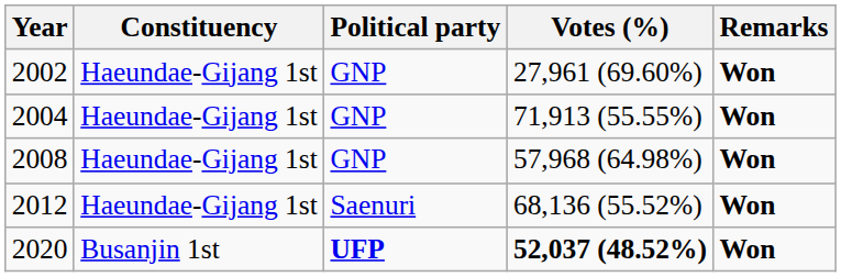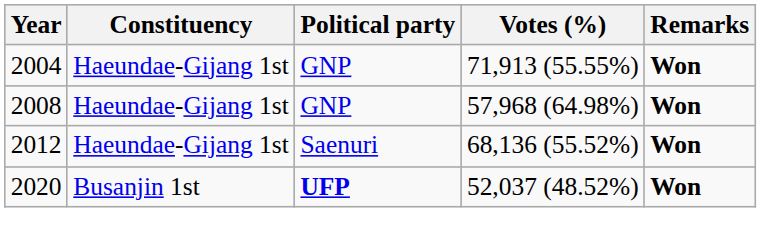 <table class="wikitable">
 <tr>
 <th>Year</th>
 <th>Constituency</th>
 <th>Political party</th>
 <th>Votes (%)</th>
 <th>Remarks</th>
-</tr>
-<tr>
-<td>2002</td>
-<td><a href='#'>Haeundae</a>-<a href='#'>Gijang</a> 1st</td>
-<td><a href='#'>GNP</a></td>
-<td>27,961 (69.60%)</td>
-<td><strong>Won</strong></td>
 </tr>
 <tr>
 <td>2004</td>
 <td><a href='#'>Haeundae</a>-<a href='#'>Gijang</a> 1st</td>
 <td><a href='#'>GNP</a></td>
 <td>71,913 (55.55%)</td>
 <td><strong>Won</strong></td>
 </tr>
 <tr>
 <td>2008</td>
 <td><a href='#'>Haeundae</a>-<a href='#'>Gijang</a> 1st</td>
 <td><a href='#'>GNP</a></td>
 <td>57,968 (64.98%)</td>
 <td><strong>Won</strong></td>
 </tr>
 <tr>
 <td>2012</td>
 <td><a href='#'>Haeundae</a>-<a href='#'>Gijang</a> 1st</td>
 <td><a href='#'>Saenuri</a></td>
 <td>68,136 (55.52%)</td>
 <td><strong>Won</strong></td>
 </tr>
 <tr>
 <td>2020</td>
 <td><a href='#'>Busanjin</a> 1st</td>
 <td><strong><a href='#'>UFP</a></strong></td>
-<td><strong>52,037 (48.52%)</strong></td>
+<td>52,037 (48.52%)</td>
 <td><strong>Won</strong></td>
 </tr>
 </table>
